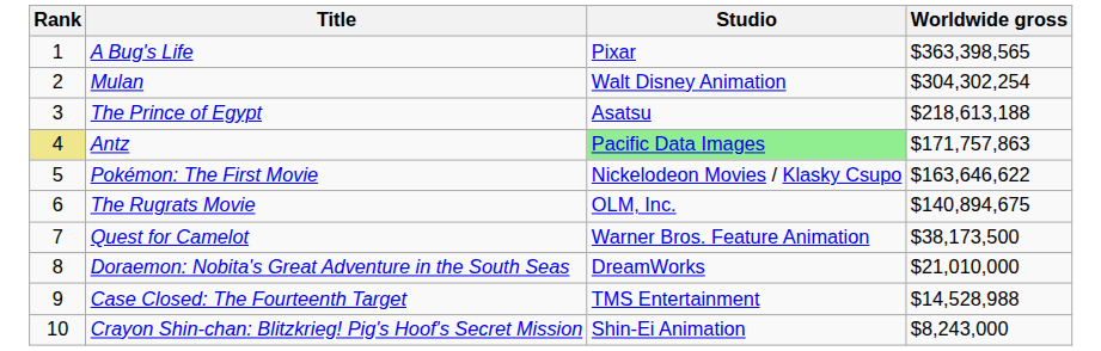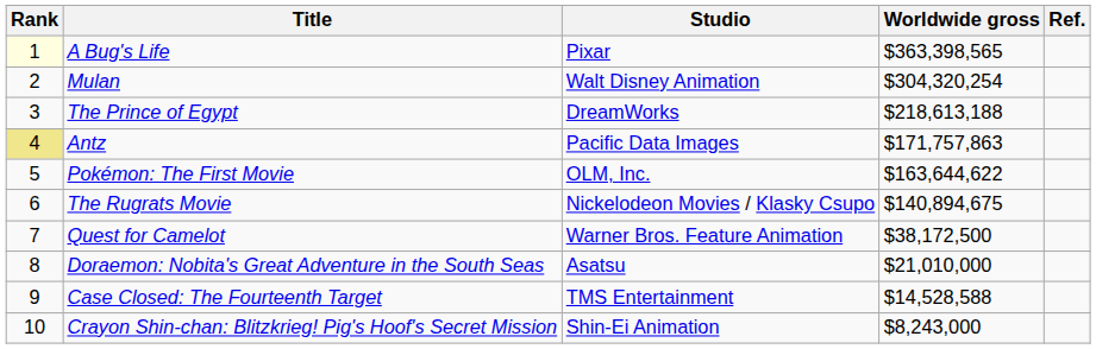 <table class="wikitable sortable" style="margin:auto; margin:auto;">
 <tr>
 <th>Rank</th>
 <th>Title</th>
 <th>Studio</th>
 <th>Worldwide gross</th>
+<th>Ref.</th>
 </tr>
 <tr>
-<td align="center">1</td>
+<td align="center" style="background: lightyellow;">1</td>
 <td><em><a href='#'>A Bug's Life</a></em></td>
 <td><a href='#'>Pixar</a></td>
 <td>$363,398,565</td>
+<td></td>
 </tr>
 <tr>
 <td align="center">2</td>
 <td><em><a href='#'>Mulan</a></em></td>
 <td><a href='#'>Walt Disney Animation</a></td>
-<td>$304,302,254</td>
+<td>$304,320,254</td>
+<td></td>
 </tr>
 <tr>
 <td align="center">3</td>
 <td><em><a href='#'>The Prince of Egypt</a></em></td>
-<td><a href='#'>Asatsu</a></td>
+<td><a href='#'>DreamWorks</a></td>
 <td>$218,613,188</td>
+<td></td>
 </tr>
 <tr>
 <td align="center" style="background: khaki;">4</td>
 <td><em><a href='#'>Antz</a></em></td>
-<td style="background: lightgreen;"><a href='#'>Pacific Data Images</a></td>
+<td><a href='#'>Pacific Data Images</a></td>
 <td>$171,757,863</td>
+<td></td>
 </tr>
 <tr>
 <td align="center">5</td>
 <td><em><a href='#'>Pokémon: The First Movie</a></em></td>
-<td><a href='#'>Nickelodeon Movies</a> / <a href='#'>Klasky Csupo</a></td>
-<td>$163,646,622</td>
+<td><a href='#'>OLM, Inc.</a></td>
+<td>$163,644,622</td>
+<td></td>
 </tr>
 <tr>
 <td align="center">6</td>
 <td><em><a href='#'>The Rugrats Movie</a></em></td>
-<td><a href='#'>OLM, Inc.</a></td>
+<td><a href='#'>Nickelodeon Movies</a> / <a href='#'>Klasky Csupo</a></td>
 <td>$140,894,675</td>
+<td></td>
 </tr>
 <tr>
 <td align="center">7</td>
 <td><em><a href='#'>Quest for Camelot</a></em></td>
 <td><a href='#'>Warner Bros. Feature Animation</a></td>
-<td>$38,173,500</td>
+<td>$38,172,500</td>
+<td></td>
 </tr>
 <tr>
 <td align="center">8</td>
 <td><em><a href='#'>Doraemon: Nobita's Great Adventure in the South Seas</a></em></td>
-<td><a href='#'>DreamWorks</a></td>
+<td><a href='#'>Asatsu</a></td>
 <td>$21,010,000</td>
+<td></td>
 </tr>
 <tr>
 <td align="center">9</td>
 <td><em><a href='#'>Case Closed: The Fourteenth Target</a></em></td>
 <td><a href='#'>TMS Entertainment</a></td>
-<td>$14,528,988</td>
+<td>$14,528,588</td>
+<td></td>
 </tr>
 <tr>
 <td align="center">10</td>
 <td><em><a href='#'>Crayon Shin-chan: Blitzkrieg! Pig's Hoof's Secret Mission</a></em></td>
 <td><a href='#'>Shin-Ei Animation</a></td>
 <td>$8,243,000</td>
+<td></td>
 </tr>
 </table>
